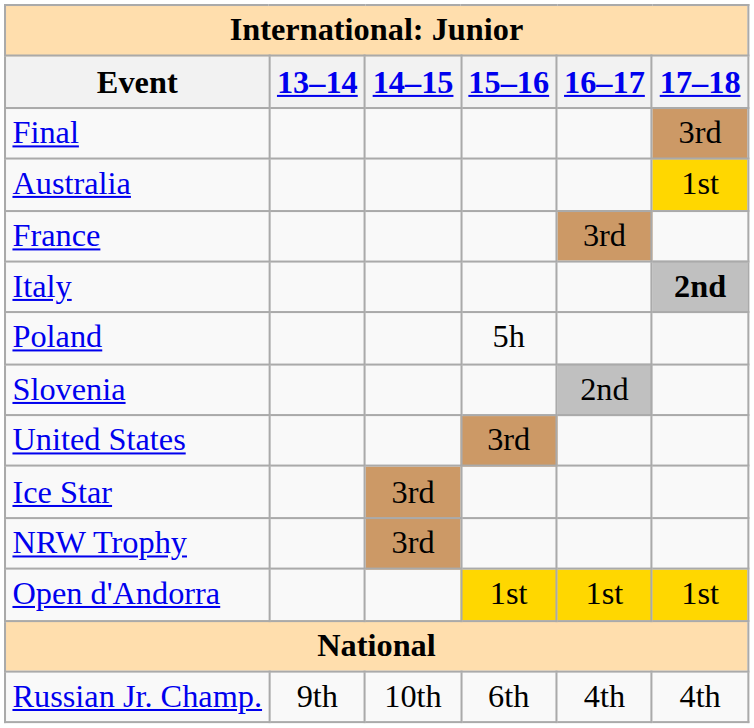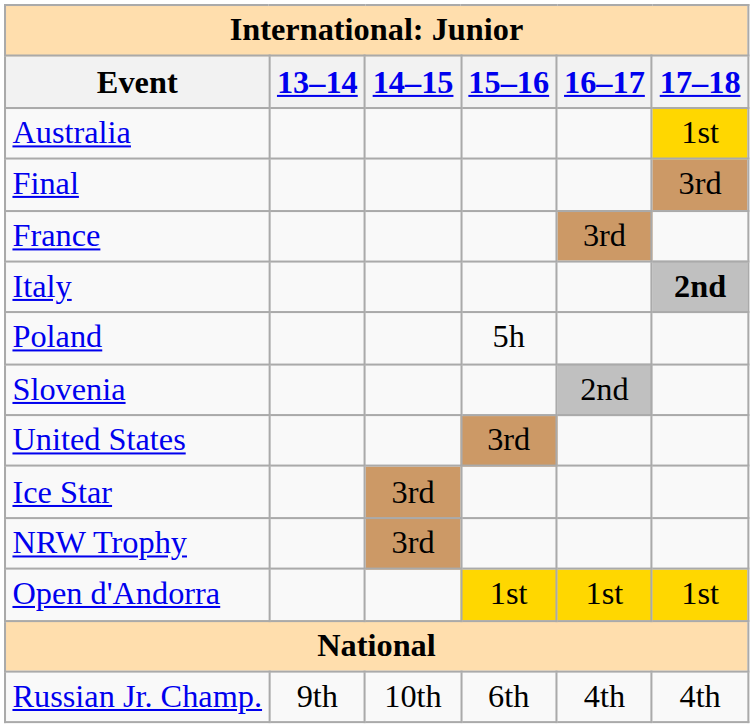 <table class="wikitable" style="text-align:center">
 <tr>
 <th colspan="6" style="background-color: #ffdead; " align="center">International: Junior</th>
 </tr>
 <tr>
 <th>Event</th>
 <th><a href='#'>13–14</a></th>
 <th><a href='#'>14–15</a></th>
 <th><a href='#'>15–16</a></th>
 <th><a href='#'>16–17</a></th>
 <th><a href='#'>17–18</a></th>
 </tr>
 <tr>
+<td align=left> <a href='#'>Australia</a></td>
+<td></td>
+<td></td>
+<td></td>
+<td></td>
+<td bgcolor=gold>1st</td>
+</tr>
+<tr>
 <td align=left> <a href='#'>Final</a></td>
 <td></td>
 <td></td>
 <td></td>
 <td></td>
 <td bgcolor=cc9966>3rd</td>
-</tr>
-<tr>
-<td align=left> <a href='#'>Australia</a></td>
-<td></td>
-<td></td>
-<td></td>
-<td></td>
-<td bgcolor=gold>1st</td>
 </tr>
 <tr>
 <td align=left> <a href='#'>France</a></td>
 <td></td>
 <td></td>
 <td></td>
 <td bgcolor=cc9966>3rd</td>
 <td></td>
 </tr>
 <tr>
 <td align=left> <a href='#'>Italy</a></td>
 <td></td>
 <td></td>
 <td></td>
 <td></td>
 <td bgcolor=silver><strong>2nd</strong></td>
 </tr>
 <tr>
 <td align=left> <a href='#'>Poland</a></td>
 <td></td>
 <td></td>
 <td>5h</td>
 <td></td>
 <td></td>
 </tr>
 <tr>
 <td align=left> <a href='#'>Slovenia</a></td>
 <td></td>
 <td></td>
 <td></td>
 <td bgcolor=silver>2nd</td>
 <td></td>
 </tr>
 <tr>
 <td align=left> <a href='#'>United States</a></td>
 <td></td>
 <td></td>
 <td bgcolor=cc9966>3rd</td>
 <td></td>
 <td></td>
 </tr>
 <tr>
 <td align=left><a href='#'>Ice Star</a></td>
 <td></td>
 <td bgcolor=cc9966>3rd</td>
 <td></td>
 <td></td>
 <td></td>
 </tr>
 <tr>
 <td align=left><a href='#'>NRW Trophy</a></td>
 <td></td>
 <td bgcolor=cc9966>3rd</td>
 <td></td>
 <td></td>
 <td></td>
 </tr>
 <tr>
 <td align=left><a href='#'>Open d'Andorra</a></td>
 <td></td>
 <td></td>
 <td bgcolor=gold>1st</td>
 <td bgcolor=gold>1st</td>
 <td bgcolor=gold>1st</td>
 </tr>
 <tr>
 <th colspan="6" style="background-color: #ffdead; " align="center">National</th>
 </tr>
 <tr>
 <td align="left"><a href='#'>Russian Jr. Champ.</a></td>
 <td>9th</td>
 <td>10th</td>
 <td>6th</td>
 <td>4th</td>
 <td>4th</td>
 </tr>
 </table>
